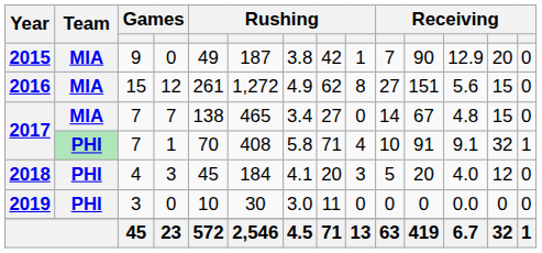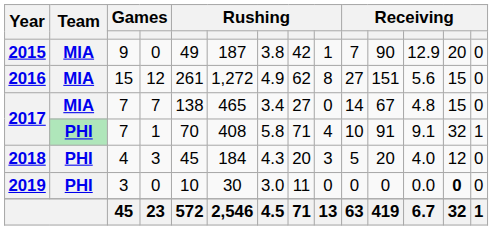 <table class= "wikitable" style="text-align:center;">
 <tr>
 <th rowspan="2">Year</th>
 <th rowspan="2">Team</th>
 <th colspan="2">Games</th>
 <th colspan="5">Rushing</th>
 <th colspan="5">Receiving</th>
 </tr>
 <tr>
 <th></th>
 <th></th>
 <th></th>
 <th></th>
 <th></th>
 <th></th>
 <th></th>
 <th></th>
 <th></th>
 <th></th>
 <th></th>
 <th></th>
 </tr>
 <tr>
 <th><a href='#'>2015</a></th>
 <th><a href='#'>MIA</a></th>
 <td>9</td>
 <td>0</td>
 <td>49</td>
 <td>187</td>
 <td>3.8</td>
 <td>42</td>
 <td>1</td>
 <td>7</td>
 <td>90</td>
 <td>12.9</td>
 <td>20</td>
 <td>0</td>
 </tr>
 <tr>
 <th><a href='#'>2016</a></th>
 <th><a href='#'>MIA</a></th>
 <td>15</td>
 <td>12</td>
 <td>261</td>
 <td>1,272</td>
 <td>4.9</td>
 <td>62</td>
 <td>8</td>
 <td>27</td>
 <td>151</td>
 <td>5.6</td>
 <td>15</td>
 <td>0</td>
 </tr>
 <tr>
 <th rowspan="2"><a href='#'>2017</a></th>
 <th><a href='#'>MIA</a></th>
 <td>7</td>
 <td>7</td>
 <td>138</td>
 <td>465</td>
 <td>3.4</td>
 <td>27</td>
 <td>0</td>
 <td>14</td>
 <td>67</td>
 <td>4.8</td>
 <td>15</td>
 <td>0</td>
 </tr>
 <tr>
 <th style="background:#afe6ba; width:3em;"><a href='#'>PHI</a></th>
 <td>7</td>
 <td>1</td>
 <td>70</td>
 <td>408</td>
 <td>5.8</td>
 <td>71</td>
 <td>4</td>
 <td>10</td>
 <td>91</td>
 <td>9.1</td>
 <td>32</td>
 <td>1</td>
 </tr>
 <tr>
 <th><a href='#'>2018</a></th>
 <th><a href='#'>PHI</a></th>
 <td>4</td>
 <td>3</td>
 <td>45</td>
 <td>184</td>
-<td>4.1</td>
+<td>4.3</td>
 <td>20</td>
 <td>3</td>
 <td>5</td>
 <td>20</td>
 <td>4.0</td>
 <td>12</td>
 <td>0</td>
 </tr>
 <tr>
 <th><a href='#'>2019</a></th>
 <th><a href='#'>PHI</a></th>
 <td>3</td>
 <td>0</td>
 <td>10</td>
 <td>30</td>
 <td>3.0</td>
 <td>11</td>
 <td>0</td>
 <td>0</td>
 <td>0</td>
 <td>0.0</td>
-<td>0</td>
+<td><strong>0</strong></td>
 <td>0</td>
 </tr>
 <tr>
 </tr>
 <tr>
 <th colspan="2"></th>
 <th>45</th>
 <th>23</th>
 <th>572</th>
 <th>2,546</th>
 <th>4.5</th>
 <th>71</th>
 <th>13</th>
 <th>63</th>
 <th>419</th>
 <th>6.7</th>
 <th>32</th>
 <th>1</th>
 </tr>
 </table>
